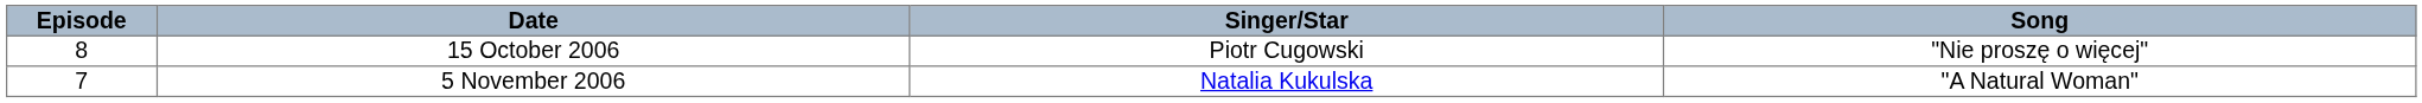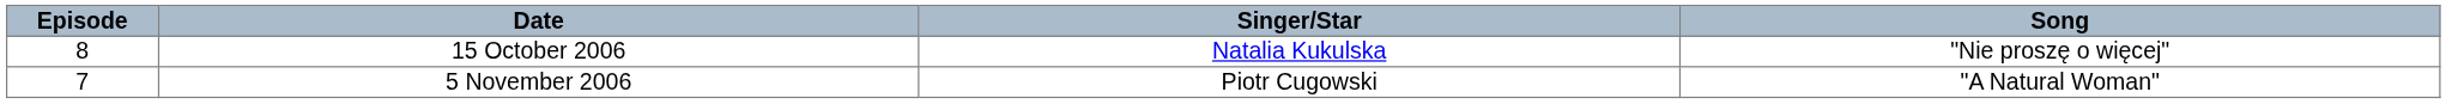 <table style="text-align: center; width: 84%; margin: 0 auto; border-collapse: collapse" border="1" cellpadding="1" cellspacing="1">
 <tr style="background: #ABC">
 <th width="4%">Episode</th>
 <th width="20%">Date</th>
 <th width="20%">Singer/Star</th>
 <th width="20%">Song</th>
 </tr>
 <tr>
 <td>8</td>
 <td>15 October 2006</td>
-<td>Piotr Cugowski</td>
+<td><a href='#'>Natalia Kukulska</a></td>
 <td>"Nie proszę o więcej"</td>
 </tr>
 <tr>
 <td>7</td>
 <td>5 November 2006</td>
-<td><a href='#'>Natalia Kukulska</a></td>
+<td>Piotr Cugowski</td>
 <td>"A Natural Woman"</td>
 </tr>
 </table>
